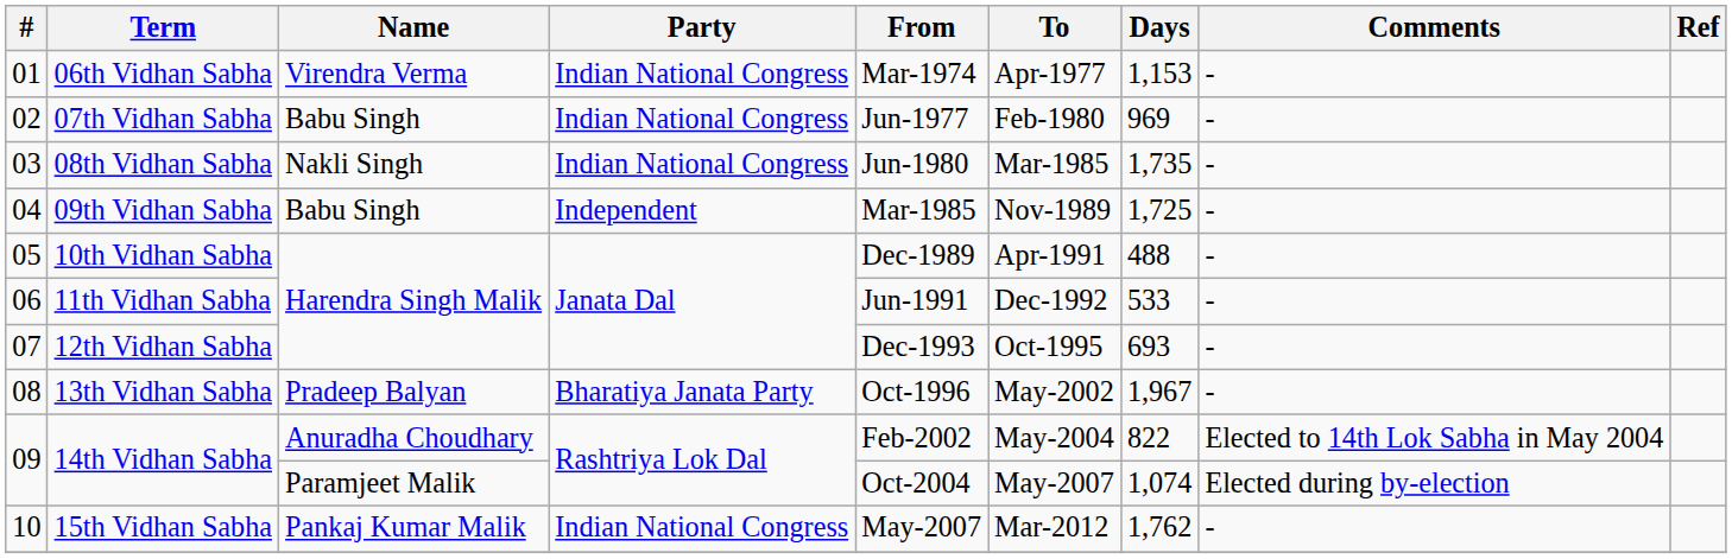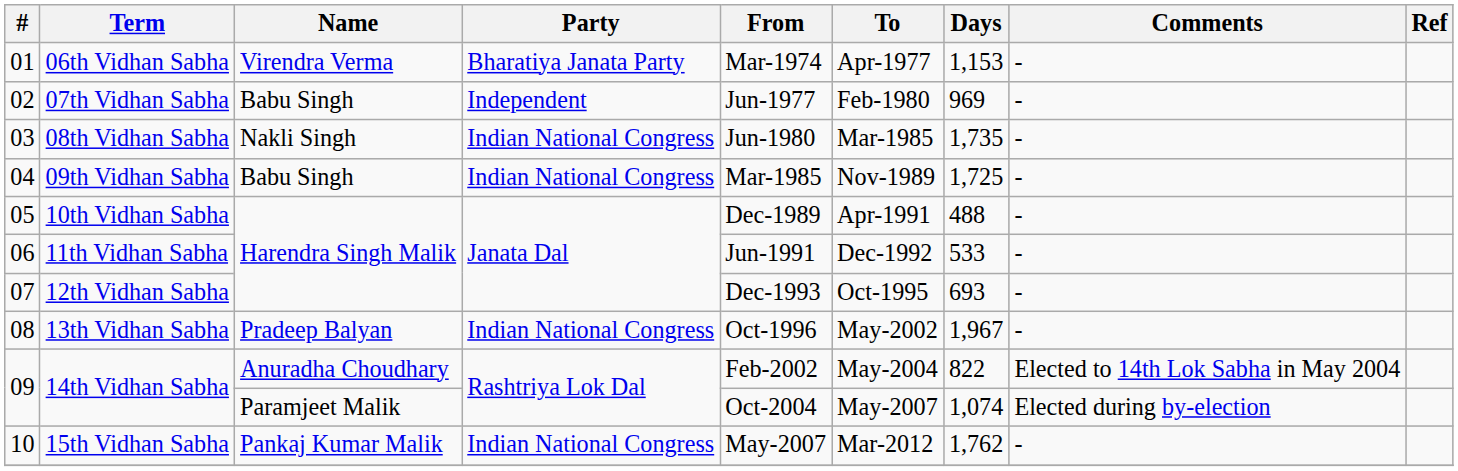 <table class="wikitable sortable">
 <tr>
 <th>#</th>
 <th><a href='#'>Term</a></th>
 <th>Name</th>
 <th>Party</th>
 <th>From</th>
 <th>To</th>
 <th>Days</th>
 <th>Comments</th>
 <th>Ref</th>
 </tr>
 <tr>
 <td>01</td>
 <td><a href='#'>06th Vidhan Sabha</a></td>
 <td><a href='#'>Virendra Verma</a></td>
-<td><a href='#'>Indian National Congress</a></td>
+<td><a href='#'>Bharatiya Janata Party</a></td>
 <td>Mar-1974</td>
 <td>Apr-1977</td>
 <td>1,153</td>
 <td>-</td>
 <td></td>
 </tr>
 <tr>
 <td>02</td>
 <td><a href='#'>07th Vidhan Sabha</a></td>
 <td>Babu Singh</td>
-<td><a href='#'>Indian National Congress</a></td>
+<td><a href='#'>Independent</a></td>
 <td>Jun-1977</td>
 <td>Feb-1980</td>
 <td>969</td>
 <td>-</td>
 <td></td>
 </tr>
 <tr>
 <td>03</td>
 <td><a href='#'>08th Vidhan Sabha</a></td>
 <td>Nakli Singh</td>
 <td><a href='#'>Indian National Congress</a></td>
 <td>Jun-1980</td>
 <td>Mar-1985</td>
 <td>1,735</td>
 <td>-</td>
 <td></td>
 </tr>
 <tr>
 <td>04</td>
 <td><a href='#'>09th Vidhan Sabha</a></td>
 <td>Babu Singh</td>
-<td><a href='#'>Independent</a></td>
+<td><a href='#'>Indian National Congress</a></td>
 <td>Mar-1985</td>
 <td>Nov-1989</td>
 <td>1,725</td>
 <td>-</td>
 <td></td>
 </tr>
 <tr>
 <td>05</td>
 <td><a href='#'>10th Vidhan Sabha</a></td>
 <td rowspan="3"><a href='#'>Harendra Singh Malik</a></td>
 <td rowspan="3"><a href='#'>Janata Dal</a></td>
 <td>Dec-1989</td>
 <td>Apr-1991</td>
 <td>488</td>
 <td>-</td>
 <td></td>
 </tr>
 <tr>
 <td>06</td>
 <td><a href='#'>11th Vidhan Sabha</a></td>
 <td>Jun-1991</td>
 <td>Dec-1992</td>
 <td>533</td>
 <td>-</td>
 <td></td>
 </tr>
 <tr>
 <td>07</td>
 <td><a href='#'>12th Vidhan Sabha</a></td>
 <td>Dec-1993</td>
 <td>Oct-1995</td>
 <td>693</td>
 <td>-</td>
 <td></td>
 </tr>
 <tr>
 <td>08</td>
 <td><a href='#'>13th Vidhan Sabha</a></td>
 <td><a href='#'>Pradeep Balyan</a></td>
-<td><a href='#'>Bharatiya Janata Party</a></td>
+<td><a href='#'>Indian National Congress</a></td>
 <td>Oct-1996</td>
 <td>May-2002</td>
 <td>1,967</td>
 <td>-</td>
 <td></td>
 </tr>
 <tr>
 <td rowspan="2">09</td>
 <td rowspan="2"><a href='#'>14th Vidhan Sabha</a></td>
 <td><a href='#'>Anuradha Choudhary</a></td>
 <td rowspan="2"><a href='#'>Rashtriya Lok Dal</a></td>
 <td>Feb-2002</td>
 <td>May-2004</td>
 <td>822</td>
 <td>Elected to <a href='#'>14th Lok Sabha</a> in May 2004</td>
 <td></td>
 </tr>
 <tr>
 <td>Paramjeet Malik</td>
 <td>Oct-2004</td>
 <td>May-2007</td>
 <td>1,074</td>
 <td>Elected during <a href='#'>by-election</a></td>
 <td></td>
 </tr>
 <tr>
 <td>10</td>
 <td><a href='#'>15th Vidhan Sabha</a></td>
 <td><a href='#'>Pankaj Kumar Malik</a></td>
 <td><a href='#'>Indian National Congress</a></td>
 <td>May-2007</td>
 <td>Mar-2012</td>
 <td>1,762</td>
 <td>-</td>
 <td></td>
 </tr>
 <tr>
 </tr>
 </table>
